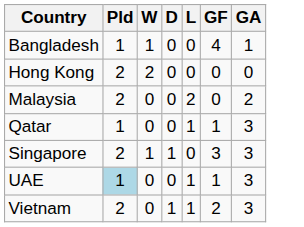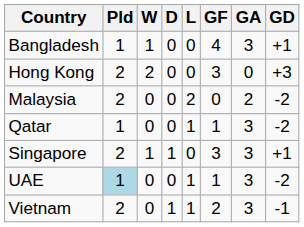 <table class="wikitable sortable" style="text-align: center;">
 <tr>
 <th>Country</th>
 <th>Pld</th>
 <th>W</th>
 <th>D</th>
 <th>L</th>
 <th>GF</th>
 <th>GA</th>
+<th>GD</th>
 </tr>
 <tr>
 <td align=left> Bangladesh</td>
 <td>1</td>
 <td>1</td>
 <td>0</td>
 <td>0</td>
 <td>4</td>
-<td>1</td>
+<td>3</td>
+<td>+1</td>
 </tr>
 <tr>
 <td align=left> Hong Kong</td>
 <td>2</td>
 <td>2</td>
 <td>0</td>
 <td>0</td>
+<td>3</td>
 <td>0</td>
-<td>0</td>
+<td>+3</td>
 </tr>
 <tr>
 <td align=left> Malaysia</td>
 <td>2</td>
 <td>0</td>
 <td>0</td>
 <td>2</td>
 <td>0</td>
 <td>2</td>
+<td>-2</td>
 </tr>
 <tr>
 <td align=left> Qatar</td>
 <td>1</td>
 <td>0</td>
 <td>0</td>
 <td>1</td>
 <td>1</td>
 <td>3</td>
+<td>-2</td>
 </tr>
 <tr>
 <td align=left> Singapore</td>
 <td>2</td>
 <td>1</td>
 <td>1</td>
 <td>0</td>
 <td>3</td>
 <td>3</td>
+<td>+1</td>
 </tr>
 <tr>
 <td align=left> UAE</td>
 <td style="background: lightblue;">1</td>
 <td>0</td>
 <td>0</td>
 <td>1</td>
 <td>1</td>
 <td>3</td>
+<td>-2</td>
 </tr>
 <tr>
 <td align=left> Vietnam</td>
 <td>2</td>
 <td>0</td>
 <td>1</td>
 <td>1</td>
 <td>2</td>
 <td>3</td>
+<td>-1</td>
 </tr>
 </table>
